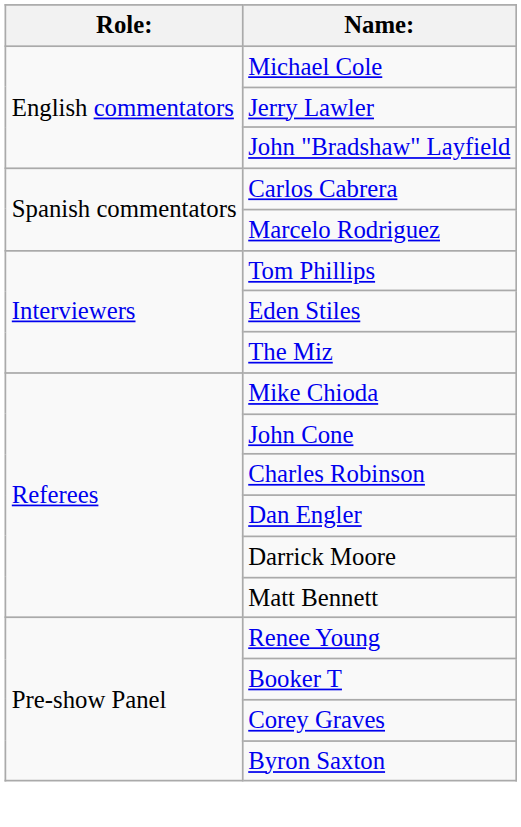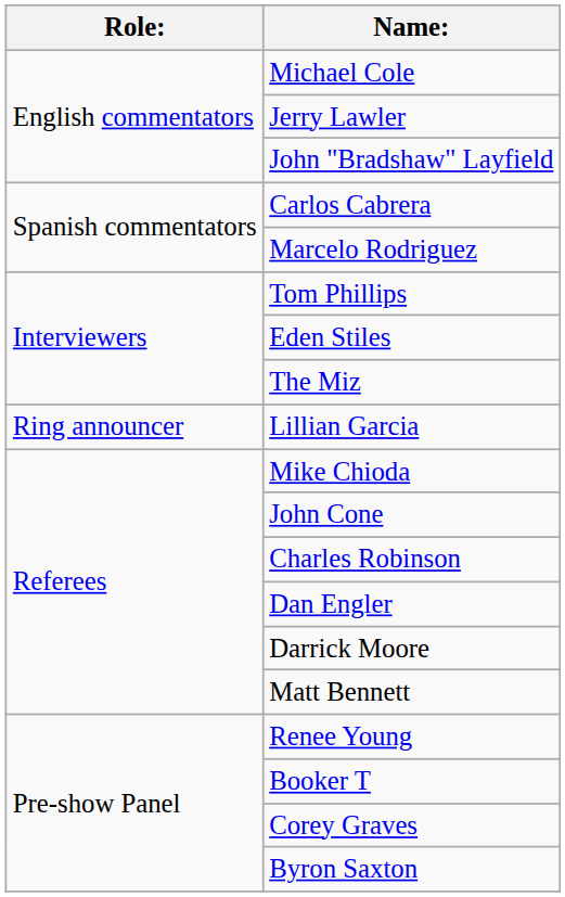 <table class=wikitable style="font-size:90%; margin: 0.5em 0 0.5em 1em; float: right; clear: right;">
 <tr>
 <th>Role:</th>
 <th>Name:</th>
 </tr>
 <tr>
 <td rowspan=3>English <a href='#'>commentators</a></td>
 <td><a href='#'>Michael Cole</a></td>
 </tr>
 <tr>
 <td><a href='#'>Jerry Lawler</a></td>
 </tr>
 <tr>
 <td><a href='#'>John "Bradshaw" Layfield</a></td>
 </tr>
 <tr>
 <td rowspan=2>Spanish commentators</td>
 <td><a href='#'>Carlos Cabrera</a></td>
 </tr>
 <tr>
 <td><a href='#'>Marcelo Rodriguez</a></td>
 </tr>
 <tr>
 <td rowspan=3><a href='#'>Interviewers</a></td>
 <td><a href='#'>Tom Phillips</a> </td>
 </tr>
 <tr>
 <td><a href='#'>Eden Stiles</a> </td>
 </tr>
 <tr>
 <td><a href='#'>The Miz</a> </td>
+</tr>
+<tr>
+<td><a href='#'>Ring announcer</a></td>
+<td><a href='#'>Lillian Garcia</a></td>
 </tr>
 <tr>
 <td rowspan=6><a href='#'>Referees</a></td>
 <td><a href='#'>Mike Chioda</a></td>
 </tr>
 <tr>
 <td><a href='#'>John Cone</a></td>
 </tr>
 <tr>
 <td><a href='#'>Charles Robinson</a></td>
 </tr>
 <tr>
 <td><a href='#'>Dan Engler</a></td>
 </tr>
 <tr>
 <td>Darrick Moore</td>
 </tr>
 <tr>
 <td>Matt Bennett</td>
 </tr>
 <tr>
 <td rowspan=4>Pre-show Panel</td>
 <td><a href='#'>Renee Young</a></td>
 </tr>
 <tr>
 <td><a href='#'>Booker T</a></td>
 </tr>
 <tr>
 <td><a href='#'>Corey Graves</a></td>
 </tr>
 <tr>
 <td><a href='#'>Byron Saxton</a></td>
 </tr>
 </table>
